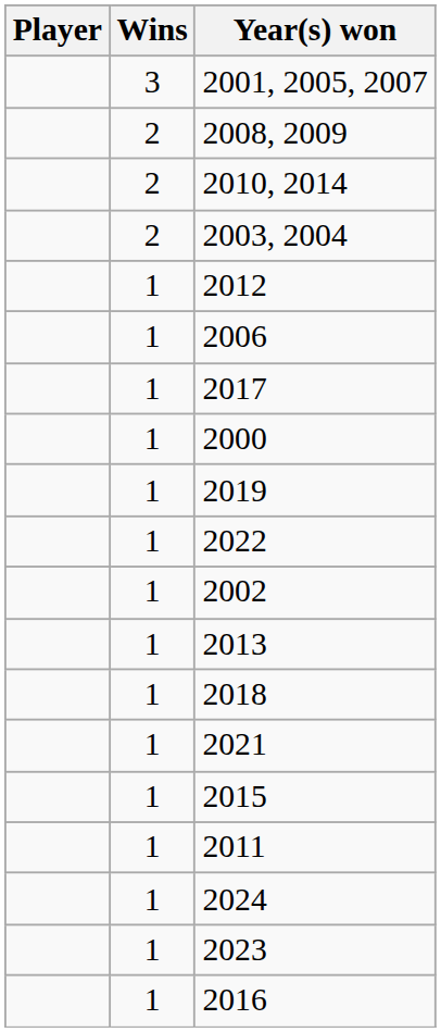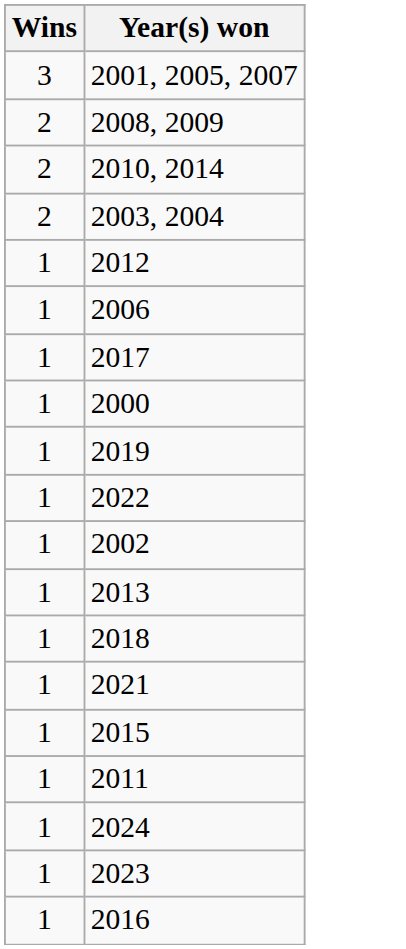 <table class="wikitable sortable" style="text-align:left">
 <tr>
-<th>Player</th>
 <th>Wins</th>
 <th>Year(s) won</th>
 </tr>
 <tr>
-<td></td>
 <td align="center">3</td>
 <td>2001, 2005, 2007</td>
 </tr>
 <tr>
-<td></td>
 <td align="center">2</td>
 <td>2008, 2009</td>
 </tr>
 <tr>
-<td></td>
 <td align="center">2</td>
 <td>2010, 2014</td>
 </tr>
 <tr>
-<td></td>
 <td align="center">2</td>
 <td>2003, 2004</td>
 </tr>
 <tr>
-<td></td>
 <td align="center">1</td>
 <td>2012</td>
 </tr>
 <tr>
-<td></td>
 <td align="center">1</td>
 <td>2006</td>
 </tr>
 <tr>
-<td></td>
 <td align="center">1</td>
 <td>2017</td>
 </tr>
 <tr>
-<td></td>
 <td align="center">1</td>
 <td>2000</td>
 </tr>
 <tr>
-<td></td>
 <td align="center">1</td>
 <td>2019</td>
 </tr>
 <tr>
-<td></td>
 <td align="center">1</td>
 <td>2022</td>
 </tr>
 <tr>
-<td></td>
 <td align="center">1</td>
 <td>2002</td>
 </tr>
 <tr>
-<td></td>
 <td align="center">1</td>
 <td>2013</td>
 </tr>
 <tr>
-<td></td>
 <td align="center">1</td>
 <td>2018</td>
 </tr>
 <tr>
-<td></td>
 <td align="center">1</td>
 <td>2021</td>
 </tr>
 <tr>
-<td></td>
 <td align="center">1</td>
 <td>2015</td>
 </tr>
 <tr>
-<td></td>
 <td align="center">1</td>
 <td>2011</td>
 </tr>
 <tr>
-<td></td>
 <td align="center">1</td>
 <td>2024</td>
 </tr>
 <tr>
-<td></td>
 <td align=center>1</td>
 <td>2023</td>
 </tr>
 <tr>
-<td></td>
 <td align="center">1</td>
 <td>2016</td>
 </tr>
 </table>
